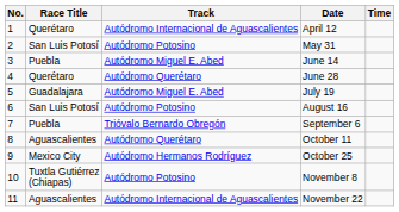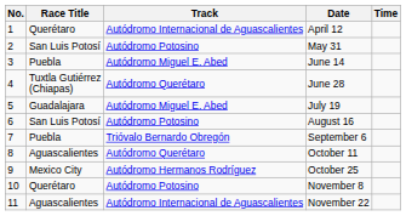 <table class="wikitable" style="font-size:85%;">
 <tr>
 <th>No.</th>
 <th>Race Title</th>
 <th>Track</th>
 <th>Date</th>
 <th>Time</th>
 </tr>
 <tr>
 <td>1</td>
 <td>Querétaro</td>
 <td> <a href='#'>Autódromo Internacional de Aguascalientes</a></td>
 <td>April 12</td>
 <td></td>
 </tr>
 <tr>
 <td>2</td>
 <td>San Luis Potosí</td>
 <td> <a href='#'>Autódromo Potosino</a></td>
 <td>May 31</td>
 <td></td>
 </tr>
 <tr>
 <td>3</td>
 <td>Puebla</td>
 <td> <a href='#'>Autódromo Miguel E. Abed</a></td>
 <td>June 14</td>
 <td></td>
 </tr>
 <tr>
 <td>4</td>
-<td>Querétaro</td>
+<td>Tuxtla Gutiérrez<br>(Chiapas)</td>
 <td> <a href='#'>Autódromo Querétaro</a></td>
 <td>June 28</td>
 <td></td>
 </tr>
 <tr>
 <td>5</td>
 <td>Guadalajara</td>
 <td> <a href='#'>Autódromo Miguel E. Abed</a></td>
 <td>July 19</td>
 <td></td>
 </tr>
 <tr>
 <td>6</td>
 <td>San Luis Potosí</td>
 <td> <a href='#'>Autódromo Potosino</a></td>
 <td>August 16</td>
 <td></td>
 </tr>
 <tr>
 <td>7</td>
 <td>Puebla</td>
 <td> <a href='#'>Trióvalo Bernardo Obregón</a></td>
 <td>September 6</td>
 <td></td>
 </tr>
 <tr>
 <td>8</td>
 <td>Aguascalientes</td>
 <td> <a href='#'>Autódromo Querétaro</a></td>
 <td>October 11</td>
 <td></td>
 </tr>
 <tr>
 <td>9</td>
 <td>Mexico City</td>
 <td> <a href='#'>Autódromo Hermanos Rodríguez</a></td>
 <td>October 25</td>
 <td></td>
 </tr>
 <tr>
 <td>10</td>
-<td>Tuxtla Gutiérrez<br>(Chiapas)</td>
+<td>Querétaro</td>
 <td> <a href='#'>Autódromo Potosino</a></td>
 <td>November 8</td>
 <td></td>
 </tr>
 <tr>
 <td>11</td>
 <td>Aguascalientes</td>
 <td> <a href='#'>Autódromo Internacional de Aguascalientes</a></td>
 <td>November 22</td>
 <td></td>
 </tr>
 </table>
